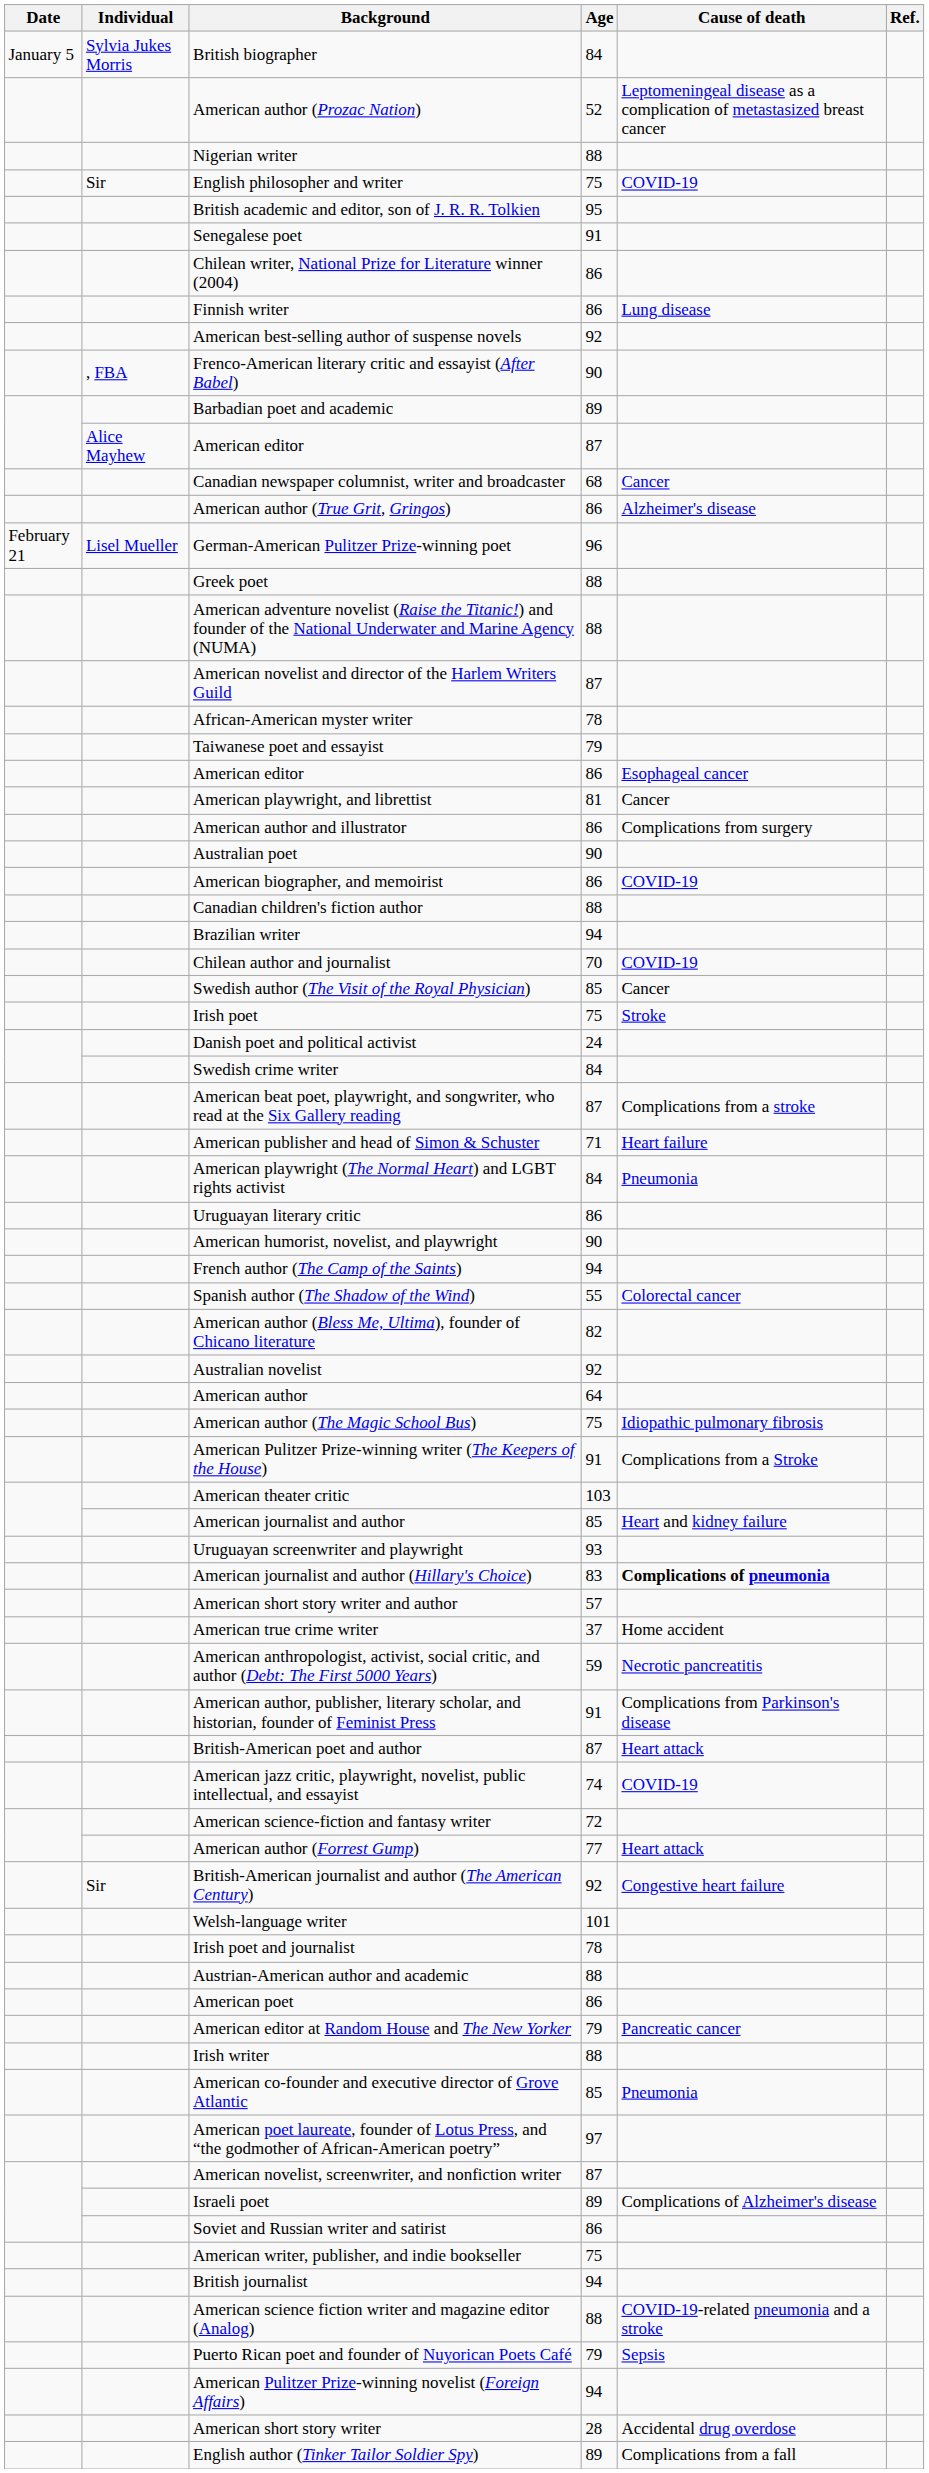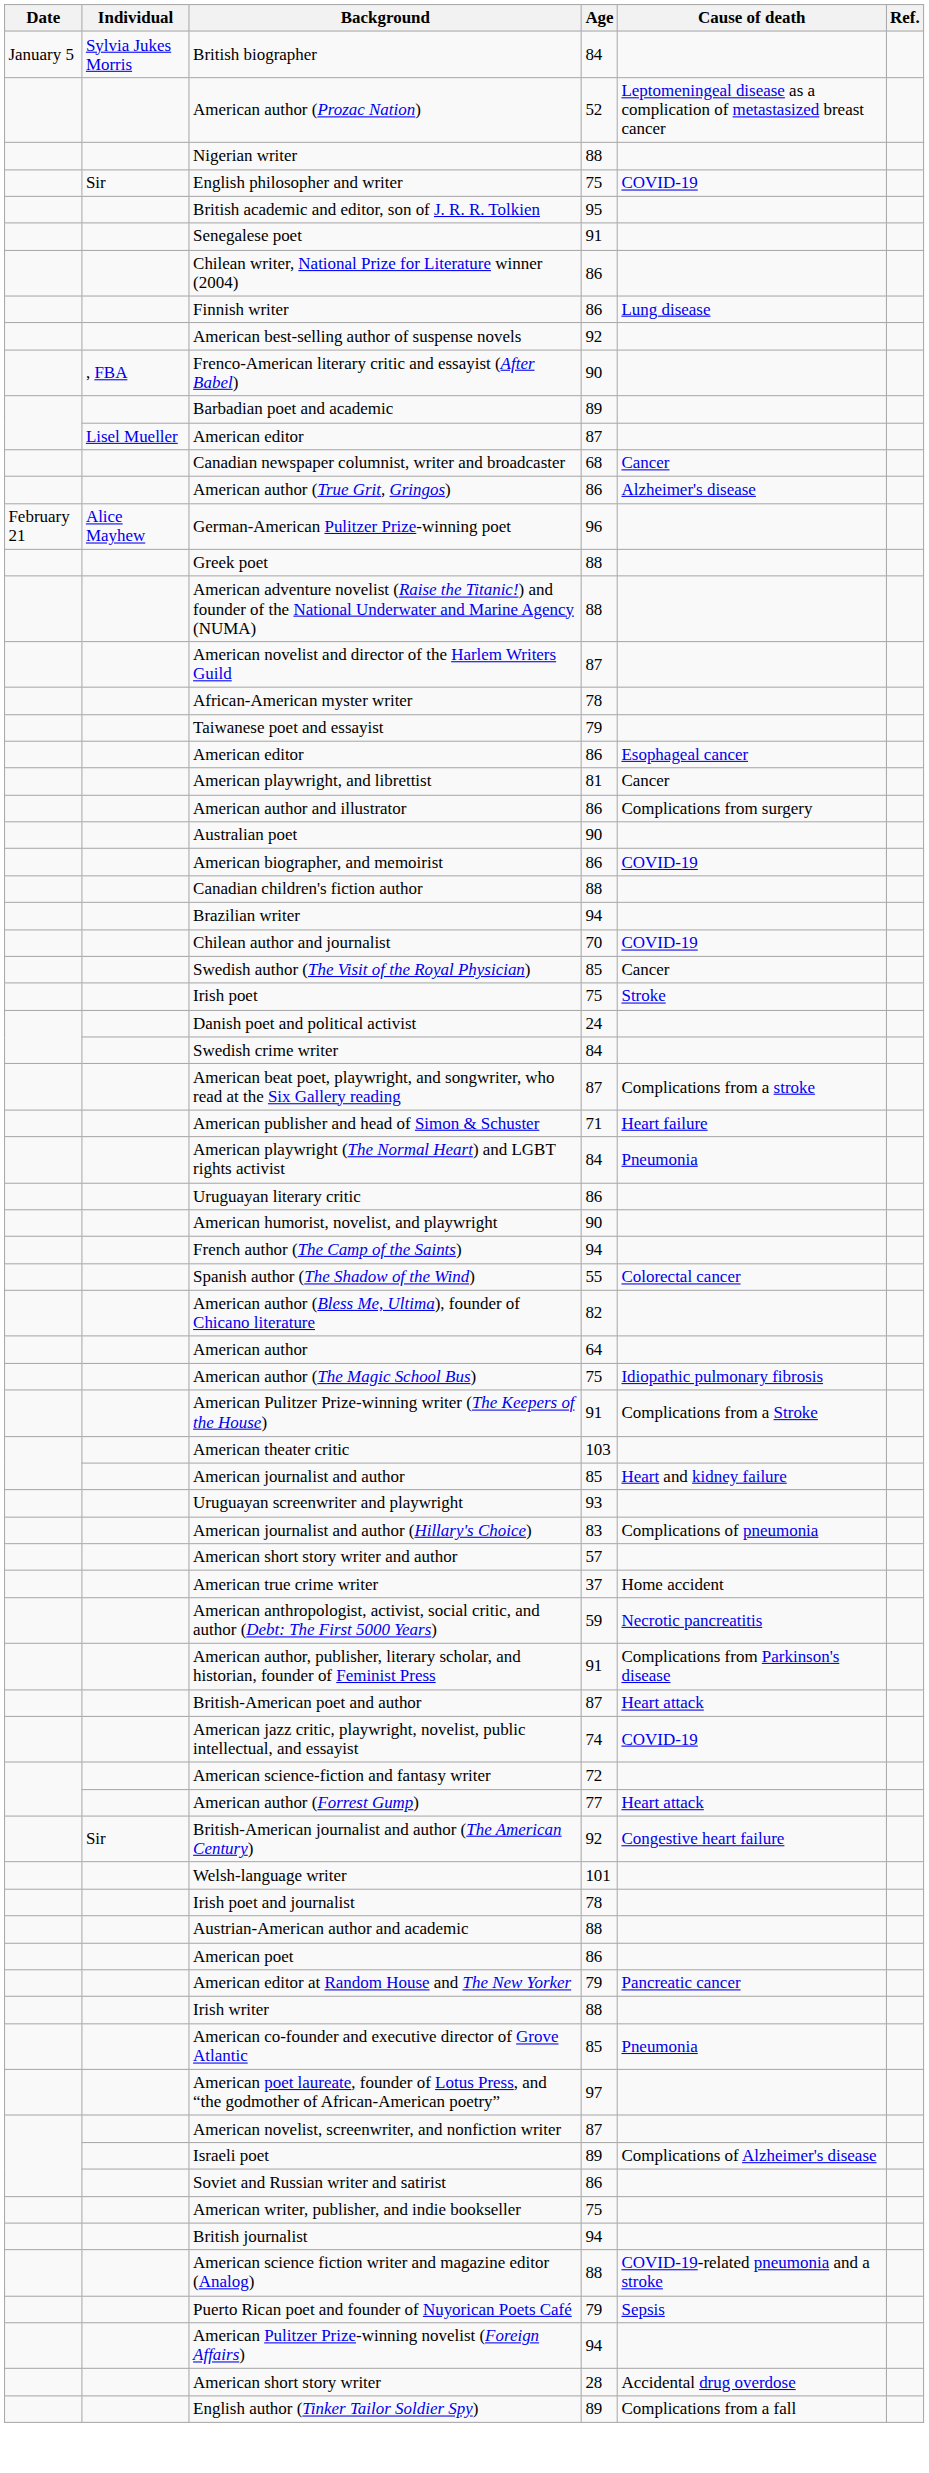 <table class="wikitable">
 <tr>
 <th>Date</th>
 <th>Individual</th>
 <th>Background</th>
 <th>Age</th>
 <th>Cause of death</th>
 <th>Ref.</th>
 </tr>
 <tr>
 <td>January 5</td>
 <td><a href='#'>Sylvia Jukes Morris</a></td>
 <td>British biographer</td>
 <td>84</td>
 <td></td>
 <td></td>
 </tr>
 <tr>
 <td></td>
 <td></td>
 <td>American author (<em><a href='#'>Prozac Nation</a></em>)</td>
 <td>52</td>
 <td><a href='#'>Leptomeningeal disease</a> as a complication of <a href='#'>metastasized</a> breast cancer</td>
 <td></td>
 </tr>
 <tr>
 <td></td>
 <td></td>
 <td>Nigerian writer</td>
 <td>88</td>
 <td></td>
 <td></td>
 </tr>
 <tr>
 <td></td>
 <td>Sir </td>
 <td>English philosopher and writer</td>
 <td>75</td>
 <td><a href='#'>COVID-19</a></td>
 <td></td>
 </tr>
 <tr>
 <td></td>
 <td></td>
 <td>British academic and editor, son of <a href='#'>J. R. R. Tolkien</a></td>
 <td>95</td>
 <td></td>
 <td></td>
 </tr>
 <tr>
 <td></td>
 <td></td>
 <td>Senegalese poet</td>
 <td>91</td>
 <td></td>
 <td></td>
 </tr>
 <tr>
 <td></td>
 <td></td>
 <td>Chilean writer, <a href='#'>National Prize for Literature</a> winner (2004)</td>
 <td>86</td>
 <td></td>
 <td></td>
 </tr>
 <tr>
 <td></td>
 <td></td>
 <td>Finnish writer</td>
 <td>86</td>
 <td><a href='#'>Lung disease</a></td>
 <td></td>
 </tr>
 <tr>
 <td></td>
 <td></td>
 <td>American best-selling author of suspense novels</td>
 <td>92</td>
 <td></td>
 <td></td>
 </tr>
 <tr>
 <td></td>
 <td>, <a href='#'>FBA</a></td>
 <td>Frenco-American literary critic and essayist (<em><a href='#'>After Babel</a></em>)</td>
 <td>90</td>
 <td></td>
 <td></td>
 </tr>
 <tr>
 <td rowspan="2"></td>
 <td></td>
 <td>Barbadian poet and academic</td>
 <td>89</td>
 <td></td>
 <td></td>
 </tr>
 <tr>
-<td><a href='#'>Alice Mayhew</a></td>
+<td><a href='#'>Lisel Mueller</a></td>
 <td>American editor</td>
 <td>87</td>
 <td></td>
 <td></td>
 </tr>
 <tr>
 <td></td>
 <td></td>
 <td>Canadian newspaper columnist,  writer and broadcaster</td>
 <td>68</td>
 <td><a href='#'>Cancer</a></td>
 <td></td>
 </tr>
 <tr>
 <td></td>
 <td></td>
 <td>American author (<em><a href='#'>True Grit</a>, <a href='#'>Gringos</a></em>)</td>
 <td>86</td>
 <td><a href='#'>Alzheimer's disease</a></td>
 <td></td>
 </tr>
 <tr>
 <td>February 21</td>
-<td><a href='#'>Lisel Mueller</a></td>
+<td><a href='#'>Alice Mayhew</a></td>
 <td>German-American <a href='#'>Pulitzer Prize</a>-winning poet</td>
 <td>96</td>
 <td></td>
 <td></td>
 </tr>
 <tr>
 <td></td>
 <td></td>
 <td>Greek poet</td>
 <td>88</td>
 <td></td>
 <td></td>
 </tr>
 <tr>
 <td></td>
 <td></td>
 <td>American adventure novelist (<em><a href='#'>Raise the Titanic!</a></em>) and  founder of the <a href='#'>National Underwater and Marine Agency</a> (NUMA)</td>
 <td>88</td>
 <td></td>
 <td></td>
 </tr>
 <tr>
 <td></td>
 <td></td>
 <td>American novelist and director of the <a href='#'>Harlem Writers Guild</a></td>
 <td>87</td>
 <td></td>
 <td></td>
 </tr>
 <tr>
 <td></td>
 <td></td>
 <td>African-American myster writer</td>
 <td>78</td>
 <td></td>
 <td></td>
 </tr>
 <tr>
 <td></td>
 <td></td>
 <td>Taiwanese poet and essayist</td>
 <td>79</td>
 <td></td>
 <td></td>
 </tr>
 <tr>
 <td></td>
 <td></td>
 <td>American editor</td>
 <td>86</td>
 <td><a href='#'>Esophageal cancer</a></td>
 <td></td>
 </tr>
 <tr>
 <td></td>
 <td></td>
 <td>American playwright, and librettist</td>
 <td>81</td>
 <td>Cancer</td>
 <td></td>
 </tr>
 <tr>
 <td></td>
 <td></td>
 <td>American author and illustrator</td>
 <td>86</td>
 <td>Complications from surgery</td>
 <td></td>
 </tr>
 <tr>
 <td></td>
 <td></td>
 <td>Australian poet</td>
 <td>90</td>
 <td></td>
 <td></td>
 </tr>
 <tr>
 <td></td>
 <td></td>
 <td>American biographer, and memoirist</td>
 <td>86</td>
 <td><a href='#'>COVID-19</a></td>
 <td></td>
 </tr>
 <tr>
 <td></td>
 <td></td>
 <td>Canadian children's fiction author</td>
 <td>88</td>
 <td></td>
 <td></td>
 </tr>
 <tr>
 <td></td>
 <td></td>
 <td>Brazilian writer</td>
 <td>94</td>
 <td></td>
 <td></td>
 </tr>
 <tr>
 <td></td>
 <td></td>
 <td>Chilean author and journalist</td>
 <td>70</td>
 <td><a href='#'>COVID-19</a></td>
 <td></td>
 </tr>
 <tr>
 <td></td>
 <td></td>
 <td>Swedish author (<em><a href='#'>The Visit of the Royal Physician</a></em>)</td>
 <td>85</td>
 <td>Cancer</td>
 <td></td>
 </tr>
 <tr>
 <td></td>
 <td></td>
 <td>Irish poet</td>
 <td>75</td>
 <td><a href='#'>Stroke</a></td>
 <td></td>
 </tr>
 <tr>
 <td rowspan="2"></td>
 <td></td>
 <td>Danish poet and political activist</td>
 <td>24</td>
 <td></td>
 <td></td>
 </tr>
 <tr>
 <td></td>
 <td>Swedish crime writer</td>
 <td>84</td>
 <td></td>
 <td></td>
 </tr>
 <tr>
 <td></td>
 <td></td>
 <td>American beat poet, playwright, and songwriter, who read at the <a href='#'>Six Gallery reading</a></td>
 <td>87</td>
 <td>Complications from a <a href='#'>stroke</a></td>
 <td></td>
 </tr>
 <tr>
 <td></td>
 <td></td>
 <td>American publisher and head of <a href='#'>Simon & Schuster</a></td>
 <td>71</td>
 <td><a href='#'>Heart failure</a></td>
 <td></td>
 </tr>
 <tr>
 <td></td>
 <td></td>
 <td>American playwright (<em><a href='#'>The Normal Heart</a></em>) and LGBT rights activist</td>
 <td>84</td>
 <td><a href='#'>Pneumonia</a></td>
 <td></td>
 </tr>
 <tr>
 <td></td>
 <td></td>
 <td>Uruguayan literary critic</td>
 <td>86</td>
 <td></td>
 <td></td>
 </tr>
 <tr>
 <td></td>
 <td></td>
 <td>American humorist, novelist, and playwright</td>
 <td>90</td>
 <td></td>
 <td></td>
 </tr>
 <tr>
 <td></td>
 <td></td>
 <td>French author (<em><a href='#'>The Camp of the Saints</a></em>)</td>
 <td>94</td>
 <td></td>
 <td></td>
 </tr>
 <tr>
 <td></td>
 <td></td>
 <td>Spanish author (<em><a href='#'>The Shadow of the Wind</a></em>)</td>
 <td>55</td>
 <td><a href='#'>Colorectal cancer</a></td>
 <td></td>
 </tr>
 <tr>
 <td></td>
 <td></td>
 <td>American author (<em><a href='#'>Bless Me, Ultima</a></em>), founder of <a href='#'>Chicano literature</a></td>
 <td>82</td>
 <td></td>
 <td></td>
 </tr>
 <tr>
 <td></td>
 <td></td>
-<td>Australian novelist</td>
-<td>92</td>
-<td></td>
-<td></td>
-</tr>
-<tr>
-<td></td>
-<td></td>
 <td>American author</td>
 <td>64</td>
 <td></td>
 <td></td>
 </tr>
 <tr>
 <td></td>
 <td></td>
 <td>American author (<em><a href='#'>The Magic School Bus</a></em>)</td>
 <td>75</td>
 <td><a href='#'>Idiopathic pulmonary fibrosis</a></td>
 <td></td>
 </tr>
 <tr>
 <td></td>
 <td></td>
 <td>American Pulitzer Prize-winning writer (<em><a href='#'>The Keepers of the House</a></em>)</td>
 <td>91</td>
 <td>Complications from a <a href='#'>Stroke</a></td>
 <td></td>
 </tr>
 <tr>
 <td rowspan="2"></td>
 <td></td>
 <td>American theater critic</td>
 <td>103</td>
 <td></td>
 <td></td>
 </tr>
 <tr>
 <td></td>
 <td>American journalist and author</td>
 <td>85</td>
 <td><a href='#'>Heart</a> and <a href='#'>kidney failure</a></td>
 <td></td>
 </tr>
 <tr>
 <td></td>
 <td></td>
 <td>Uruguayan screenwriter and playwright</td>
 <td>93</td>
 <td></td>
 <td></td>
 </tr>
 <tr>
 <td></td>
 <td></td>
 <td>American journalist and author (<em><a href='#'>Hillary's Choice</a></em>)</td>
 <td>83</td>
-<td><strong>Complications of <a href='#'>pneumonia</a></strong></td>
+<td>Complications of <a href='#'>pneumonia</a></td>
 <td></td>
 </tr>
 <tr>
 <td></td>
 <td></td>
 <td>American short story writer and author</td>
 <td>57</td>
 <td></td>
 <td></td>
 </tr>
 <tr>
 <td></td>
 <td></td>
 <td>American true crime writer</td>
 <td>37</td>
 <td>Home accident</td>
 <td></td>
 </tr>
 <tr>
 <td></td>
 <td></td>
 <td>American anthropologist, activist, social critic, and author (<em><a href='#'>Debt: The First 5000 Years</a></em>)</td>
 <td>59</td>
 <td><a href='#'>Necrotic pancreatitis</a></td>
 <td></td>
 </tr>
 <tr>
 <td></td>
 <td></td>
 <td>American author, publisher, literary scholar, and historian, founder of <a href='#'>Feminist Press</a></td>
 <td>91</td>
 <td>Complications from <a href='#'>Parkinson's disease</a></td>
 <td></td>
 </tr>
 <tr>
 <td></td>
 <td></td>
 <td>British-American poet and author</td>
 <td>87</td>
 <td><a href='#'>Heart attack</a></td>
 <td></td>
 </tr>
 <tr>
 <td></td>
 <td></td>
 <td>American jazz critic, playwright, novelist, public intellectual, and essayist</td>
 <td>74</td>
 <td><a href='#'>COVID-19</a></td>
 <td></td>
 </tr>
 <tr>
 <td rowspan="2"></td>
 <td></td>
 <td>American science-fiction and fantasy writer</td>
 <td>72</td>
 <td></td>
 <td></td>
 </tr>
 <tr>
 <td></td>
 <td>American author (<a href='#'><em>Forrest Gump</em></a>)</td>
 <td>77</td>
 <td><a href='#'>Heart attack</a></td>
 <td></td>
 </tr>
 <tr>
 <td></td>
 <td>Sir </td>
 <td>British-American journalist and author (<em><a href='#'>The American Century</a></em>)</td>
 <td>92</td>
 <td><a href='#'>Congestive heart failure</a></td>
 <td></td>
 </tr>
 <tr>
 <td></td>
 <td></td>
 <td>Welsh-language writer</td>
 <td>101</td>
 <td></td>
 <td></td>
 </tr>
 <tr>
 <td></td>
 <td></td>
 <td>Irish poet and journalist</td>
 <td>78</td>
 <td></td>
 <td></td>
 </tr>
 <tr>
 <td></td>
 <td></td>
 <td>Austrian-American author and academic</td>
 <td>88</td>
 <td></td>
 <td></td>
 </tr>
 <tr>
 <td></td>
 <td></td>
 <td>American poet</td>
 <td>86</td>
 <td></td>
 <td></td>
 </tr>
 <tr>
 <td></td>
 <td></td>
 <td>American editor at <a href='#'>Random House</a> and <em><a href='#'>The New Yorker</a></em></td>
 <td>79</td>
 <td><a href='#'>Pancreatic cancer</a></td>
 <td></td>
 </tr>
 <tr>
 <td></td>
 <td></td>
 <td>Irish writer</td>
 <td>88</td>
 <td></td>
 <td></td>
 </tr>
 <tr>
 <td></td>
 <td></td>
 <td>American co-founder and executive director of <a href='#'>Grove Atlantic</a></td>
 <td>85</td>
 <td><a href='#'>Pneumonia</a></td>
 <td></td>
 </tr>
 <tr>
 <td></td>
 <td></td>
 <td>American <a href='#'>poet laureate</a>, founder of <a href='#'>Lotus Press</a>, and “the godmother of African-American poetry”</td>
 <td>97</td>
 <td></td>
 <td></td>
 </tr>
 <tr>
 <td rowspan="3"></td>
 <td></td>
 <td>American novelist, screenwriter, and nonfiction writer</td>
 <td>87</td>
 <td></td>
 <td></td>
 </tr>
 <tr>
 <td></td>
 <td>Israeli poet</td>
 <td>89</td>
 <td>Complications of <a href='#'>Alzheimer's disease</a></td>
 <td></td>
 </tr>
 <tr>
 <td></td>
 <td>Soviet and Russian writer and satirist</td>
 <td>86</td>
 <td></td>
 <td></td>
 </tr>
 <tr>
 <td></td>
 <td></td>
 <td>American writer, publisher, and indie bookseller</td>
 <td>75</td>
 <td></td>
 <td></td>
 </tr>
 <tr>
 <td></td>
 <td></td>
 <td>British journalist</td>
 <td>94</td>
 <td></td>
 <td></td>
 </tr>
 <tr>
 <td></td>
 <td></td>
 <td>American science fiction writer and magazine editor (<a href='#'>Analog</a>)</td>
 <td>88</td>
 <td><a href='#'>COVID-19</a>-related <a href='#'>pneumonia</a> and a <a href='#'>stroke</a></td>
 <td></td>
 </tr>
 <tr>
 <td></td>
 <td></td>
 <td>Puerto Rican poet and founder of <a href='#'>Nuyorican Poets Café</a></td>
 <td>79</td>
 <td><a href='#'>Sepsis</a></td>
 <td></td>
 </tr>
 <tr>
 <td></td>
 <td></td>
 <td>American <a href='#'>Pulitzer Prize</a>-winning novelist (<em><a href='#'>Foreign Affairs</a></em>)</td>
 <td>94</td>
 <td></td>
 <td></td>
 </tr>
 <tr>
 <td></td>
 <td></td>
 <td>American short story writer</td>
 <td>28</td>
 <td>Accidental <a href='#'>drug overdose</a></td>
 <td></td>
 </tr>
 <tr>
 <td></td>
 <td></td>
 <td>English author (<em><a href='#'>Tinker Tailor Soldier Spy</a></em>)</td>
 <td>89</td>
 <td>Complications from a fall</td>
 <td></td>
 </tr>
 </table>
